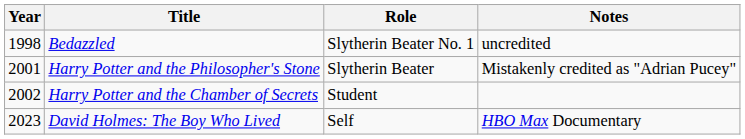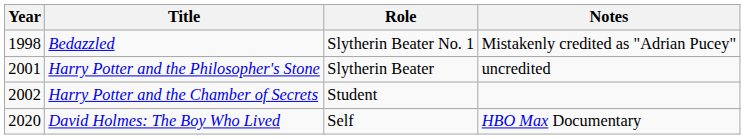 <table class="wikitable sortable">
 <tr>
 <th>Year</th>
 <th>Title</th>
 <th>Role</th>
 <th>Notes</th>
 </tr>
 <tr>
 <td>1998</td>
 <td><em><a href='#'>Bedazzled</a></em></td>
 <td>Slytherin Beater No. 1</td>
-<td>uncredited</td>
+<td>Mistakenly credited as "Adrian Pucey"</td>
 </tr>
 <tr>
 <td>2001</td>
 <td><em><a href='#'>Harry Potter and the Philosopher's Stone</a></em></td>
 <td>Slytherin Beater</td>
-<td>Mistakenly credited as "Adrian Pucey"</td>
+<td>uncredited</td>
 </tr>
 <tr>
 <td>2002</td>
 <td><em><a href='#'>Harry Potter and the Chamber of Secrets</a></em></td>
 <td>Student</td>
 <td></td>
 </tr>
 <tr>
-<td>2023</td>
+<td>2020</td>
 <td><em><a href='#'>David Holmes: The Boy Who Lived</a></em></td>
 <td rowspan="3">Self</td>
 <td rowspan="3"><em><a href='#'>HBO Max</a></em> Documentary</td>
 </tr>
 </table>
